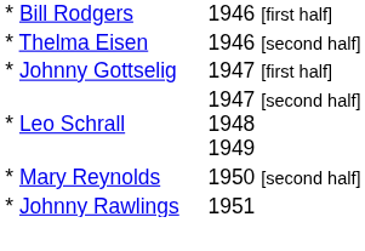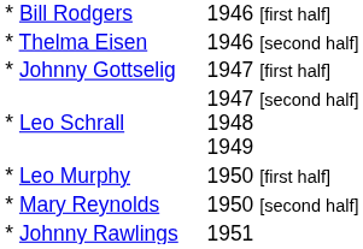 <table>
 <tr>
 <td>* <a href='#'>Bill Rodgers</a></td>
 <td>1946 <small>[first half]</small></td>
 </tr>
 <tr>
 <td>* <a href='#'>Thelma Eisen</a></td>
 <td>1946 <small>[second half]</small></td>
 </tr>
 <tr>
 <td>* <a href='#'>Johnny Gottselig</a></td>
 <td>1947 <small>[first half]</small></td>
 </tr>
 <tr>
 <td>* <a href='#'>Leo Schrall</a></td>
 <td>1947 <small>[second half]</small><br>1948<br>1949</td>
 </tr>
 <tr>
+<td>* <a href='#'>Leo Murphy</a></td>
+<td>1950 <small>[first half]</small></td>
+</tr>
+<tr>
 <td>* <a href='#'>Mary Reynolds</a></td>
 <td>1950 <small>[second half]</small></td>
 </tr>
 <tr>
 <td>* <a href='#'>Johnny Rawlings</a>    </td>
 <td>1951</td>
 </tr>
 <tr>
 </tr>
 </table>
